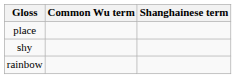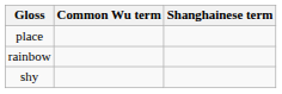 <table class="wikitable" style="text-align: center;">
 <tr>
 <th>Gloss</th>
 <th>Common Wu term</th>
 <th>Shanghainese term</th>
 </tr>
 <tr>
 <td>place</td>
 <td></td>
 <td></td>
 </tr>
 <tr>
+<td>rainbow</td>
+<td></td>
+<td></td>
+</tr>
+<tr>
 <td>shy</td>
 <td></td>
 <td></td>
 </tr>
-<tr>
-<td>rainbow</td>
-<td></td>
-<td></td>
-</tr>
 </table>
